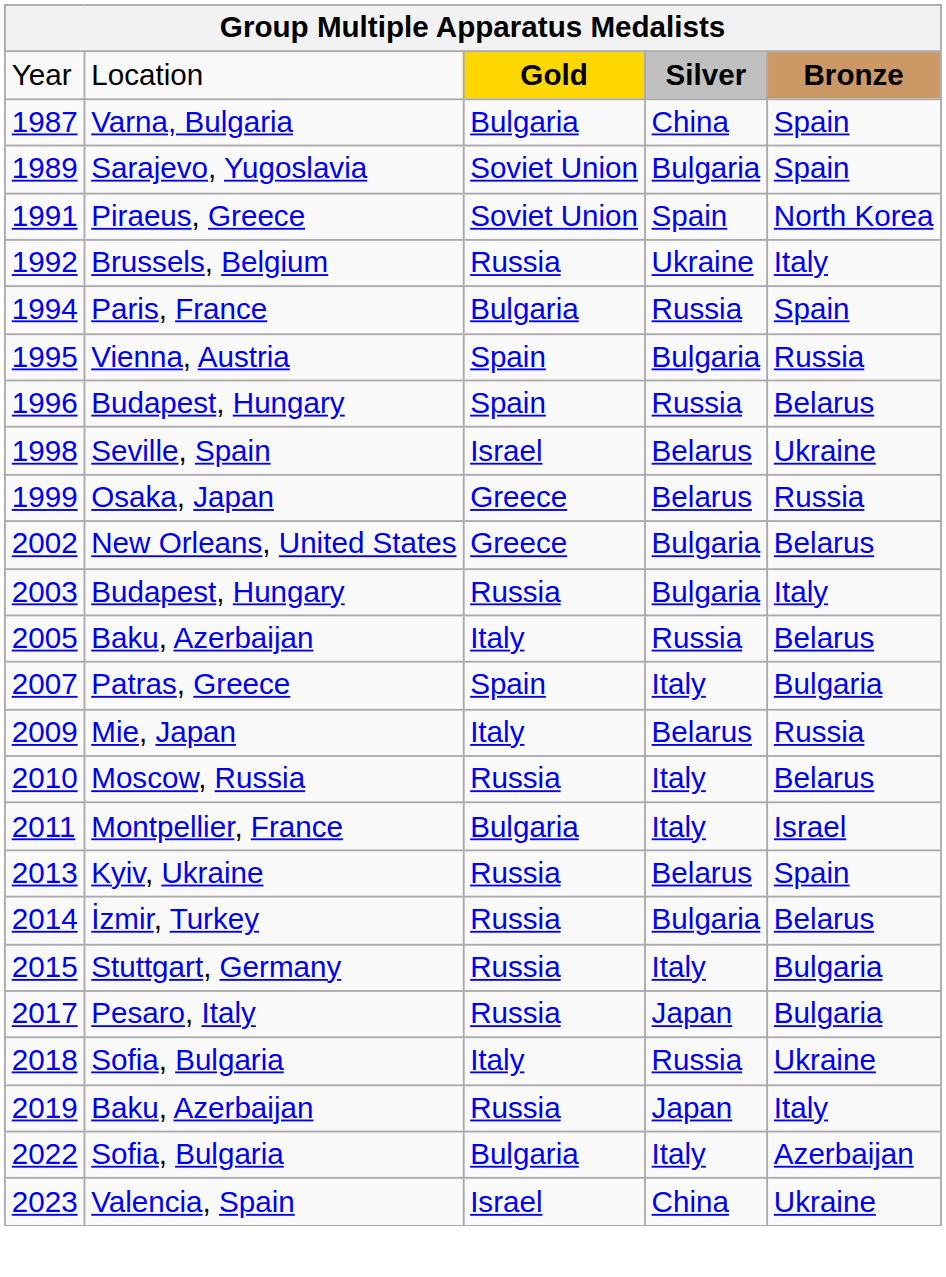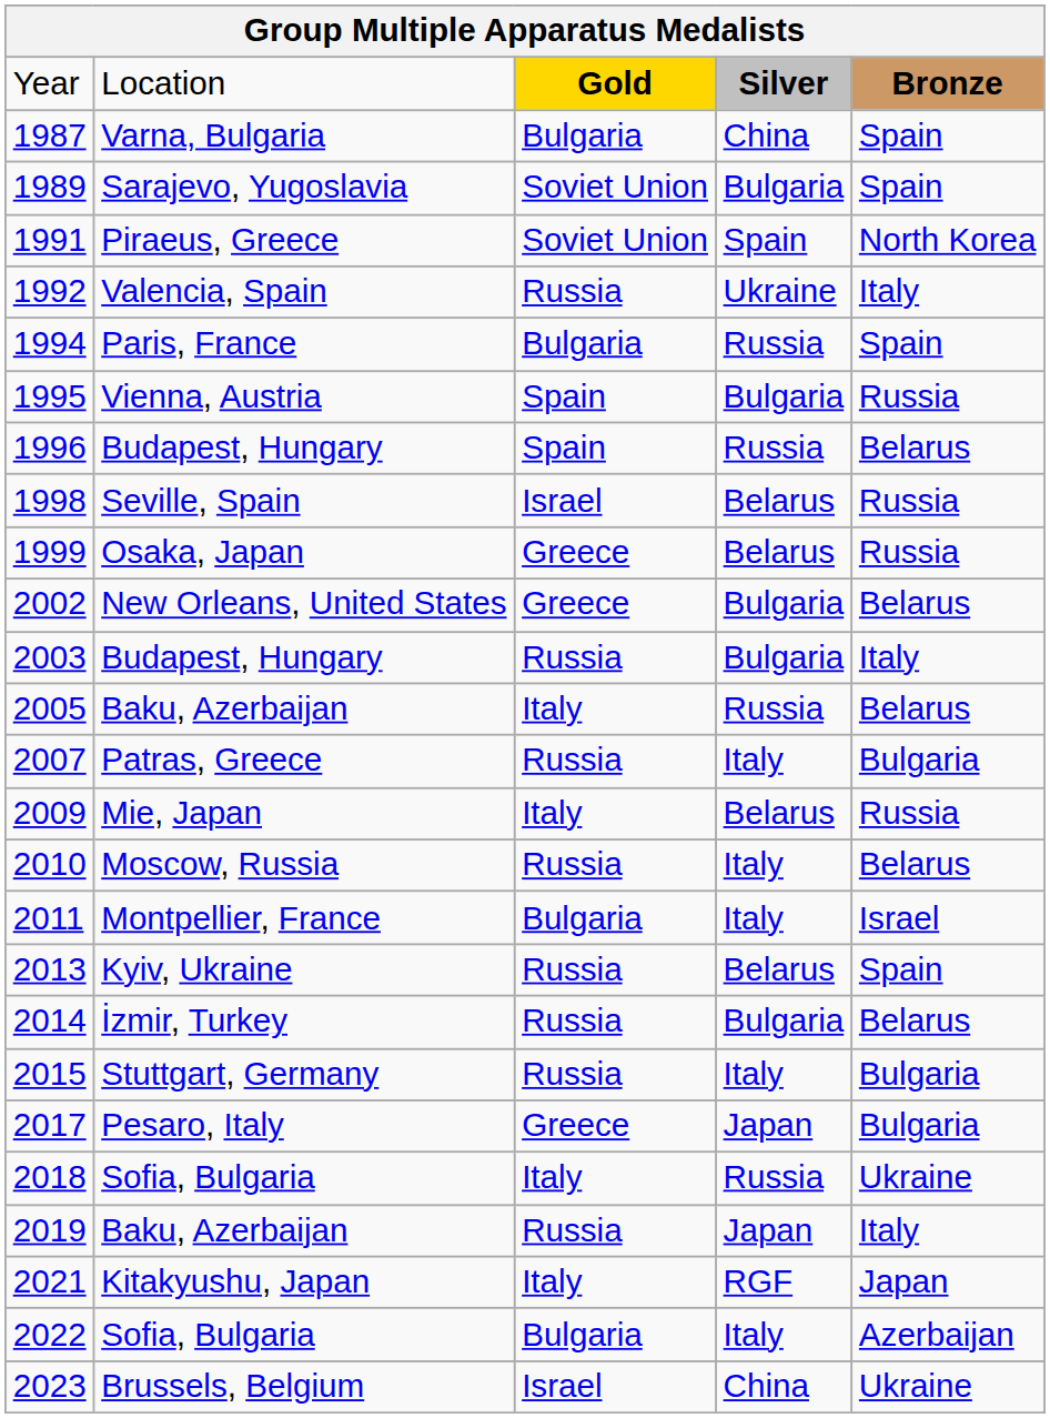 <table class="wikitable">
 <tr>
 <th colspan=5 align="center"><strong>Group Multiple Apparatus Medalists</strong></th>
 </tr>
 <tr>
 <td>Year</td>
 <td>Location</td>
 <td style="text-align:center;background-color:gold;"><strong>Gold</strong></td>
 <td style="text-align:center;background-color:silver;"><strong>Silver</strong></td>
 <td style="text-align:center;background-color:#CC9966;"><strong>Bronze</strong></td>
 </tr>
 <tr>
 <td><a href='#'>1987</a></td>
 <td> <a href='#'>Varna, Bulgaria</a></td>
 <td> <a href='#'>Bulgaria</a></td>
 <td> <a href='#'>China</a></td>
 <td> <a href='#'>Spain</a></td>
 </tr>
 <tr>
 <td><a href='#'>1989</a></td>
 <td> <a href='#'>Sarajevo</a>, <a href='#'>Yugoslavia</a></td>
 <td> <a href='#'>Soviet Union</a></td>
 <td> <a href='#'>Bulgaria</a></td>
 <td> <a href='#'>Spain</a></td>
 </tr>
 <tr>
 <td><a href='#'>1991</a></td>
 <td> <a href='#'>Piraeus</a>, <a href='#'>Greece</a></td>
 <td> <a href='#'>Soviet Union</a></td>
 <td> <a href='#'>Spain</a></td>
 <td> <a href='#'>North Korea</a></td>
 </tr>
 <tr>
 <td><a href='#'>1992</a></td>
-<td> <a href='#'>Brussels</a>, <a href='#'>Belgium</a></td>
+<td> <a href='#'>Valencia</a>, <a href='#'>Spain</a></td>
 <td> <a href='#'>Russia</a></td>
 <td> <a href='#'>Ukraine</a></td>
 <td> <a href='#'>Italy</a></td>
 </tr>
 <tr>
 <td><a href='#'>1994</a></td>
 <td> <a href='#'>Paris</a>, <a href='#'>France</a></td>
 <td> <a href='#'>Bulgaria</a></td>
 <td> <a href='#'>Russia</a></td>
 <td> <a href='#'>Spain</a></td>
 </tr>
 <tr>
 <td><a href='#'>1995</a></td>
 <td> <a href='#'>Vienna</a>, <a href='#'>Austria</a></td>
 <td> <a href='#'>Spain</a></td>
 <td> <a href='#'>Bulgaria</a></td>
 <td> <a href='#'>Russia</a></td>
 </tr>
 <tr>
 <td><a href='#'>1996</a></td>
 <td> <a href='#'>Budapest</a>, <a href='#'>Hungary</a></td>
 <td> <a href='#'>Spain</a></td>
 <td> <a href='#'>Russia</a></td>
 <td> <a href='#'>Belarus</a></td>
 </tr>
 <tr>
 <td><a href='#'>1998</a></td>
 <td> <a href='#'>Seville</a>, <a href='#'>Spain</a></td>
 <td> <a href='#'>Israel</a></td>
 <td> <a href='#'>Belarus</a></td>
-<td> <a href='#'>Ukraine</a></td>
+<td> <a href='#'>Russia</a></td>
 </tr>
 <tr>
 <td><a href='#'>1999</a></td>
 <td> <a href='#'>Osaka</a>, <a href='#'>Japan</a></td>
 <td> <a href='#'>Greece</a></td>
 <td> <a href='#'>Belarus</a></td>
 <td> <a href='#'>Russia</a></td>
 </tr>
 <tr>
 <td><a href='#'>2002</a></td>
 <td> <a href='#'>New Orleans</a>, <a href='#'>United States</a></td>
 <td> <a href='#'>Greece</a></td>
 <td> <a href='#'>Bulgaria</a></td>
 <td> <a href='#'>Belarus</a></td>
 </tr>
 <tr>
 <td><a href='#'>2003</a></td>
 <td> <a href='#'>Budapest</a>, <a href='#'>Hungary</a></td>
 <td> <a href='#'>Russia</a></td>
 <td> <a href='#'>Bulgaria</a></td>
 <td> <a href='#'>Italy</a></td>
 </tr>
 <tr>
 <td><a href='#'>2005</a></td>
 <td> <a href='#'>Baku</a>, <a href='#'>Azerbaijan</a></td>
 <td> <a href='#'>Italy</a></td>
 <td> <a href='#'>Russia</a></td>
 <td> <a href='#'>Belarus</a></td>
 </tr>
 <tr>
 <td><a href='#'>2007</a></td>
 <td> <a href='#'>Patras</a>, <a href='#'>Greece</a></td>
-<td> <a href='#'>Spain</a></td>
+<td> <a href='#'>Russia</a></td>
 <td> <a href='#'>Italy</a></td>
 <td> <a href='#'>Bulgaria</a></td>
 </tr>
 <tr>
 <td><a href='#'>2009</a></td>
 <td> <a href='#'>Mie</a>, <a href='#'>Japan</a></td>
 <td> <a href='#'>Italy</a></td>
 <td> <a href='#'>Belarus</a></td>
 <td> <a href='#'>Russia</a></td>
 </tr>
 <tr>
 <td><a href='#'>2010</a></td>
 <td> <a href='#'>Moscow</a>, <a href='#'>Russia</a></td>
 <td> <a href='#'>Russia</a></td>
 <td> <a href='#'>Italy</a></td>
 <td> <a href='#'>Belarus</a></td>
 </tr>
 <tr>
 <td><a href='#'>2011</a></td>
 <td> <a href='#'>Montpellier</a>, <a href='#'>France</a></td>
 <td> <a href='#'>Bulgaria</a></td>
 <td> <a href='#'>Italy</a></td>
 <td> <a href='#'>Israel</a></td>
 </tr>
 <tr>
 <td><a href='#'>2013</a></td>
 <td> <a href='#'>Kyiv</a>, <a href='#'>Ukraine</a></td>
 <td> <a href='#'>Russia</a></td>
 <td> <a href='#'>Belarus</a></td>
 <td> <a href='#'>Spain</a></td>
 </tr>
 <tr>
 <td><a href='#'>2014</a></td>
 <td> <a href='#'>İzmir</a>, <a href='#'>Turkey</a></td>
 <td> <a href='#'>Russia</a></td>
 <td> <a href='#'>Bulgaria</a></td>
 <td> <a href='#'>Belarus</a></td>
 </tr>
 <tr>
 <td><a href='#'>2015</a></td>
 <td> <a href='#'>Stuttgart</a>, <a href='#'>Germany</a></td>
 <td> <a href='#'>Russia</a></td>
 <td> <a href='#'>Italy</a></td>
 <td> <a href='#'>Bulgaria</a></td>
 </tr>
 <tr>
 <td><a href='#'>2017</a></td>
 <td> <a href='#'>Pesaro</a>, <a href='#'>Italy</a></td>
-<td> <a href='#'>Russia</a></td>
+<td> <a href='#'>Greece</a></td>
 <td> <a href='#'>Japan</a></td>
 <td> <a href='#'>Bulgaria</a></td>
 </tr>
 <tr>
 <td><a href='#'>2018</a></td>
 <td> <a href='#'>Sofia</a>, <a href='#'>Bulgaria</a></td>
 <td> <a href='#'>Italy</a></td>
 <td> <a href='#'>Russia</a></td>
 <td> <a href='#'>Ukraine</a></td>
 </tr>
 <tr>
 <td><a href='#'>2019</a></td>
 <td> <a href='#'>Baku</a>, <a href='#'>Azerbaijan</a></td>
 <td> <a href='#'>Russia</a></td>
 <td> <a href='#'>Japan</a></td>
 <td> <a href='#'>Italy</a></td>
 </tr>
 <tr>
+<td><a href='#'>2021</a></td>
+<td> <a href='#'>Kitakyushu</a>, <a href='#'>Japan</a></td>
+<td> <a href='#'>Italy</a></td>
+<td><a href='#'>RGF</a></td>
+<td> <a href='#'>Japan</a></td>
+</tr>
+<tr>
 <td><a href='#'>2022</a></td>
 <td> <a href='#'>Sofia</a>, <a href='#'>Bulgaria</a></td>
 <td> <a href='#'>Bulgaria</a></td>
 <td> <a href='#'>Italy</a></td>
 <td> <a href='#'>Azerbaijan</a></td>
 </tr>
 <tr>
 <td><a href='#'>2023</a></td>
-<td> <a href='#'>Valencia</a>, <a href='#'>Spain</a></td>
+<td> <a href='#'>Brussels</a>, <a href='#'>Belgium</a></td>
 <td> <a href='#'>Israel</a></td>
 <td> <a href='#'>China</a></td>
 <td> <a href='#'>Ukraine</a></td>
 </tr>
 </table>
